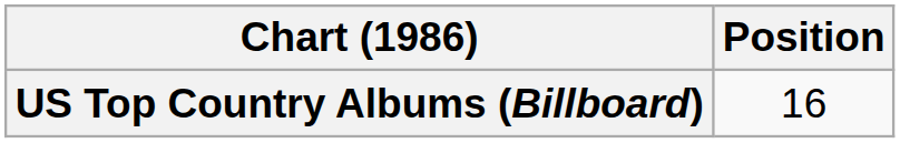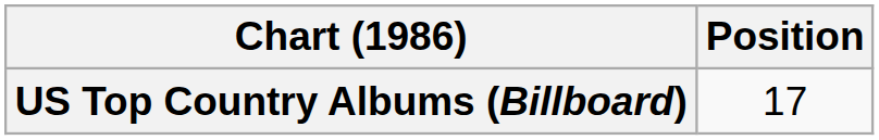 <table class="wikitable plainrowheaders" style="text-align:center">
 <tr>
 <th scope="col">Chart (1986)</th>
 <th scope="col">Position</th>
 </tr>
 <tr>
 <th scope="row">US Top Country Albums (<em>Billboard</em>)</th>
-<td>16</td>
+<td>17</td>
 </tr>
 </table>
